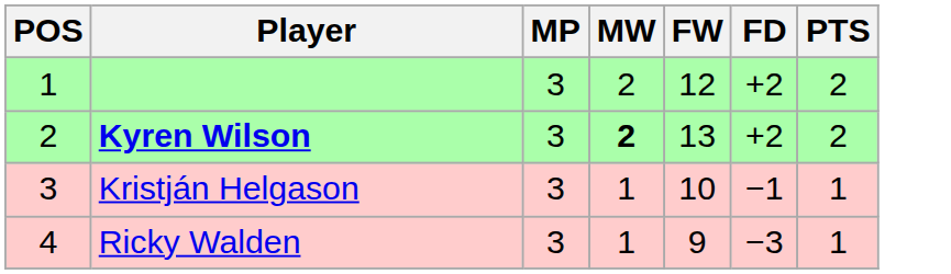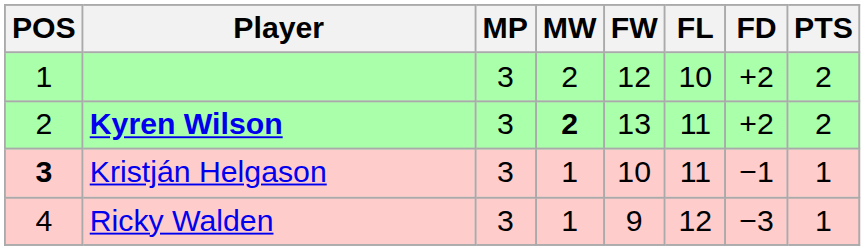 <table class="wikitable" style="text-align: center;">
 <tr>
 <th width=25>POS</th>
 <th width=200>Player</th>
 <th width=25>MP</th>
 <th width=25>MW</th>
 <th width=25>FW</th>
+<th width=25>FL</th>
 <th width=25>FD</th>
 <th width=25>PTS</th>
 </tr>
 <tr style="background:#aaffaa;">
 <td>1</td>
 <td style="text-align:left;"></td>
 <td>3</td>
 <td>2</td>
 <td>12</td>
+<td>10</td>
 <td>+2</td>
 <td>2</td>
 </tr>
 <tr style="background:#aaffaa;">
 <td>2</td>
 <td style="text-align:left;"> <strong><a href='#'>Kyren Wilson</a></strong></td>
 <td>3</td>
 <td><strong>2</strong></td>
 <td>13</td>
+<td>11</td>
 <td>+2</td>
 <td>2</td>
 </tr>
 <tr style="background:#fcc;">
-<td>3</td>
+<td><strong>3</strong></td>
 <td style="text-align:left;"> <a href='#'>Kristján Helgason</a></td>
 <td>3</td>
 <td>1</td>
 <td>10</td>
+<td>11</td>
 <td>−1</td>
 <td>1</td>
 </tr>
 <tr style="background:#fcc;">
 <td>4</td>
 <td style="text-align:left;"> <a href='#'>Ricky Walden</a></td>
 <td>3</td>
 <td>1</td>
 <td>9</td>
+<td>12</td>
 <td>−3</td>
 <td>1</td>
 </tr>
 </table>
